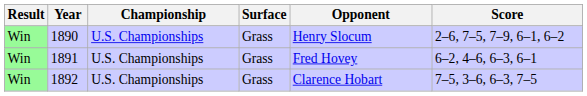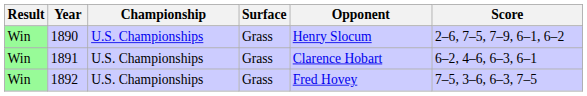 <table class="sortable wikitable">
 <tr>
 <th style="width:40px">Result</th>
 <th style="width:40px">Year</th>
 <th style="width:170px">Championship</th>
 <th style="width:50px">Surface</th>
 <th style="width:160px">Opponent</th>
 <th style="width:170px" class="unsortable">Score</th>
 </tr>
 <tr style="background:#ccf;">
 <td style="background:#98fb98;">Win</td>
 <td>1890</td>
 <td><a href='#'>U.S. Championships</a></td>
 <td>Grass</td>
 <td> <a href='#'>Henry Slocum</a></td>
 <td>2–6, 7–5, 7–9, 6–1, 6–2</td>
 </tr>
 <tr style="background:#ccf;">
 <td style="background:#98fb98;">Win</td>
 <td>1891</td>
 <td>U.S. Championships</td>
 <td>Grass</td>
-<td> <a href='#'>Fred Hovey</a></td>
+<td> <a href='#'>Clarence Hobart</a></td>
 <td>6–2, 4–6, 6–3, 6–1</td>
 </tr>
 <tr style="background:#ccf;">
 <td style="background:#98fb98;">Win</td>
 <td>1892</td>
 <td>U.S. Championships</td>
 <td>Grass</td>
-<td> <a href='#'>Clarence Hobart</a></td>
+<td> <a href='#'>Fred Hovey</a></td>
 <td>7–5, 3–6, 6–3, 7–5</td>
 </tr>
 </table>
